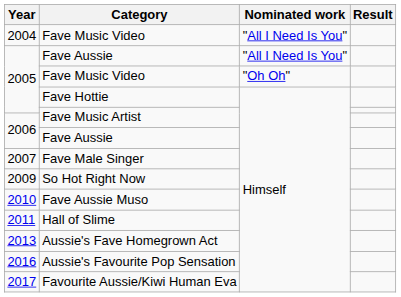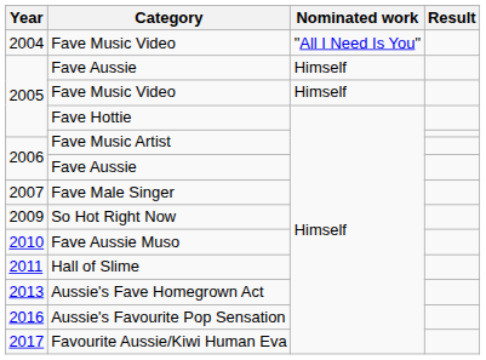 <table class="wikitable">
 <tr>
 <th>Year</th>
 <th>Category</th>
 <th>Nominated work</th>
 <th>Result</th>
 </tr>
 <tr>
 <td>2004</td>
 <td>Fave Music Video</td>
 <td>"<a href='#'>All I Need Is You</a>"</td>
 <td></td>
 </tr>
 <tr>
 <td rowspan=4>2005</td>
 <td>Fave Aussie</td>
-<td>"<a href='#'>All I Need Is You</a>"</td>
+<td>Himself</td>
 <td></td>
 </tr>
 <tr>
 <td>Fave Music Video</td>
-<td>"<a href='#'>Oh Oh</a>"</td>
+<td>Himself</td>
 <td></td>
 </tr>
 <tr>
 <td>Fave Hottie</td>
 <td rowspan="11">Himself</td>
 <td></td>
 </tr>
 <tr>
 <td rowspan="2">Fave Music Artist</td>
 <td></td>
 </tr>
 <tr>
 <td rowspan="2">2006</td>
 <td></td>
 </tr>
 <tr>
 <td>Fave Aussie</td>
 <td></td>
 </tr>
 <tr>
 <td>2007</td>
 <td>Fave Male Singer</td>
 <td></td>
 </tr>
 <tr>
 <td>2009</td>
 <td>So Hot Right Now</td>
 <td></td>
 </tr>
 <tr>
 <td><a href='#'>2010</a></td>
 <td>Fave Aussie Muso</td>
 <td></td>
 </tr>
 <tr>
 <td><a href='#'>2011</a></td>
 <td>Hall of Slime</td>
 <td></td>
 </tr>
 <tr>
 <td><a href='#'>2013</a></td>
 <td>Aussie's Fave Homegrown Act</td>
 <td></td>
 </tr>
 <tr>
 <td><a href='#'>2016</a></td>
 <td>Aussie's Favourite Pop Sensation</td>
 <td></td>
 </tr>
 <tr>
 <td><a href='#'>2017</a></td>
 <td>Favourite Aussie/Kiwi Human Eva</td>
 <td></td>
 </tr>
 </table>
